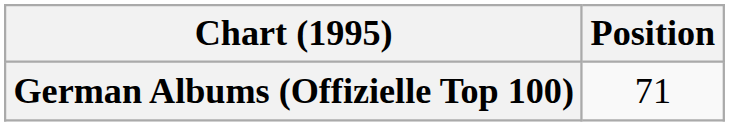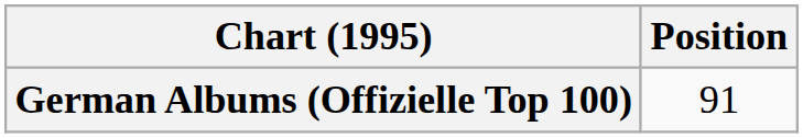 <table class="wikitable plainrowheaders" style="text-align:center;">
 <tr>
 <th>Chart (1995)</th>
 <th>Position</th>
 </tr>
 <tr>
 <th scope="row">German Albums (Offizielle Top 100)</th>
-<td>71</td>
+<td>91</td>
 </tr>
 </table>
